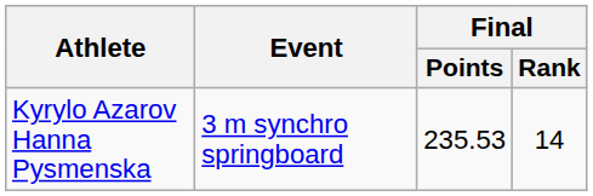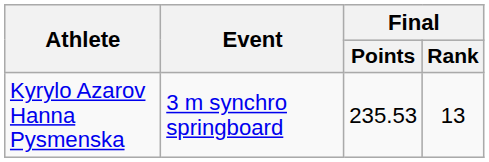 <table class="wikitable" style="text-align:center; font-size:90%; width:50%;">
 <tr>
 <th rowspan=2>Athlete</th>
 <th rowspan=2>Event</th>
 <th colspan=2>Final</th>
 </tr>
 <tr style="font-size:95%">
 <th>Points</th>
 <th>Rank</th>
 </tr>
 <tr>
 <td align=left><a href='#'>Kyrylo Azarov</a><br><a href='#'>Hanna Pysmenska</a></td>
 <td align=left><a href='#'>3 m synchro springboard</a></td>
 <td>235.53</td>
-<td>14</td>
+<td>13</td>
 </tr>
 </table>
